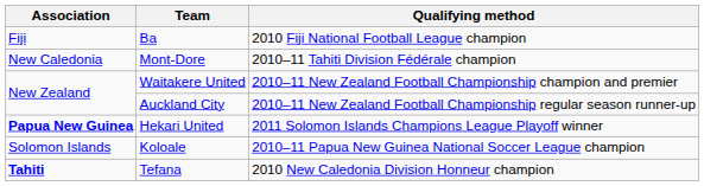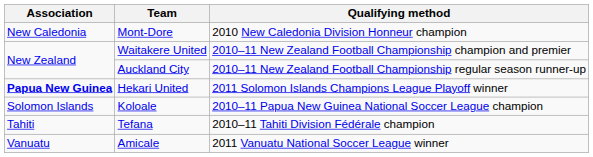 <table class="wikitable">
 <tr>
 <th>Association</th>
 <th>Team</th>
 <th>Qualifying method</th>
 </tr>
 <tr>
-<td> <a href='#'>Fiji</a></td>
-<td><a href='#'>Ba</a></td>
-<td>2010 <a href='#'>Fiji National Football League</a> champion</td>
-</tr>
-<tr>
 <td> <a href='#'>New Caledonia</a></td>
 <td><a href='#'>Mont-Dore</a></td>
-<td>2010–11 <a href='#'>Tahiti Division Fédérale</a> champion</td>
+<td>2010 <a href='#'>New Caledonia Division Honneur</a> champion</td>
 </tr>
 <tr>
 <td rowspan=2> <a href='#'>New Zealand</a></td>
 <td><a href='#'>Waitakere United</a></td>
 <td><a href='#'>2010–11 New Zealand Football Championship</a> champion and premier</td>
 </tr>
 <tr>
 <td><a href='#'>Auckland City</a></td>
 <td><a href='#'>2010–11 New Zealand Football Championship</a> regular season runner-up</td>
 </tr>
 <tr>
 <td><strong> <a href='#'>Papua New Guinea</a></strong></td>
 <td><a href='#'>Hekari United</a></td>
 <td><a href='#'>2011 Solomon Islands Champions League Playoff</a> winner</td>
 </tr>
 <tr>
 <td> <a href='#'>Solomon Islands</a></td>
 <td><a href='#'>Koloale</a></td>
 <td><a href='#'>2010–11 Papua New Guinea National Soccer League</a> champion</td>
 </tr>
 <tr>
-<td><strong> <a href='#'>Tahiti</a></strong></td>
+<td> <a href='#'>Tahiti</a></td>
 <td><a href='#'>Tefana</a></td>
-<td>2010 <a href='#'>New Caledonia Division Honneur</a> champion</td>
+<td>2010–11 <a href='#'>Tahiti Division Fédérale</a> champion</td>
+</tr>
+<tr>
+<td> <a href='#'>Vanuatu</a></td>
+<td><a href='#'>Amicale</a></td>
+<td>2011 <a href='#'>Vanuatu National Soccer League</a> winner</td>
 </tr>
 </table>
